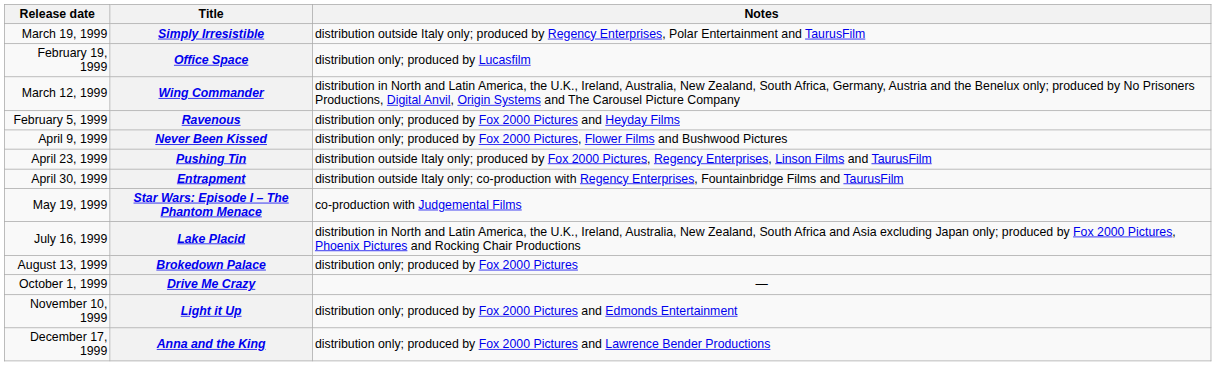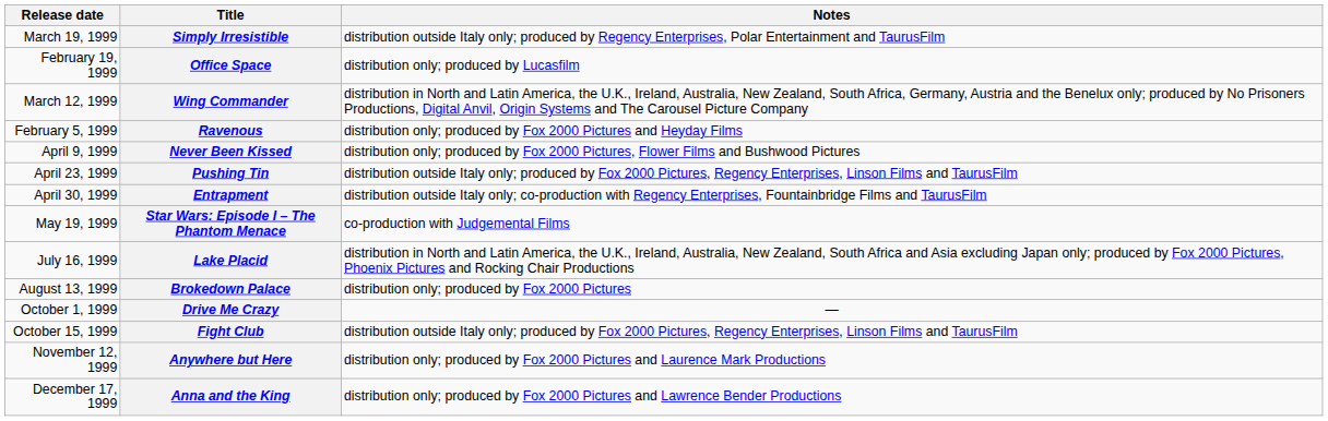 <table class="wikitable plainrowheaders sortable">
 <tr>
 <th scope="col" style="width:130px;">Release date</th>
 <th scope="col">Title</th>
 <th scope="col" class="unsortable">Notes</th>
 </tr>
 <tr>
 <td style="text-align:right;">March 19, 1999</td>
 <th scope="row"><em><a href='#'>Simply Irresistible</a></em></th>
 <td>distribution outside Italy only; produced by <a href='#'>Regency Enterprises</a>, Polar Entertainment and <a href='#'>TaurusFilm</a></td>
 </tr>
 <tr>
 <td style="text-align:right;">February 19, 1999</td>
 <th scope="row"><em><a href='#'>Office Space</a></em></th>
 <td>distribution only; produced by <a href='#'>Lucasfilm</a></td>
 </tr>
 <tr>
 <td style="text-align:right;">March 12, 1999</td>
 <th scope="row"><em><a href='#'>Wing Commander</a></em></th>
 <td>distribution in North and Latin America, the U.K., Ireland, Australia, New Zealand, South Africa, Germany, Austria and the Benelux only; produced by No Prisoners Productions, <a href='#'>Digital Anvil</a>, <a href='#'>Origin Systems</a> and The Carousel Picture Company</td>
 </tr>
 <tr>
 <td style="text-align:right;">February 5, 1999</td>
 <th scope="row"><em><a href='#'>Ravenous</a></em></th>
 <td>distribution only; produced by <a href='#'>Fox 2000 Pictures</a> and <a href='#'>Heyday Films</a></td>
 </tr>
 <tr>
 <td style="text-align:right;">April 9, 1999</td>
 <th scope="row"><em><a href='#'>Never Been Kissed</a></em></th>
 <td>distribution only; produced by <a href='#'>Fox 2000 Pictures</a>, <a href='#'>Flower Films</a> and Bushwood Pictures</td>
 </tr>
 <tr>
 <td style="text-align:right;">April 23, 1999</td>
 <th scope="row"><em><a href='#'>Pushing Tin</a></em></th>
 <td>distribution outside Italy only; produced by <a href='#'>Fox 2000 Pictures</a>, <a href='#'>Regency Enterprises</a>, <a href='#'>Linson Films</a> and <a href='#'>TaurusFilm</a></td>
 </tr>
 <tr>
 <td style="text-align:right;">April 30, 1999</td>
 <th scope="row"><em><a href='#'>Entrapment</a></em></th>
 <td>distribution outside Italy only; co-production with <a href='#'>Regency Enterprises</a>, Fountainbridge Films and <a href='#'>TaurusFilm</a></td>
 </tr>
 <tr>
 <td style="text-align:right;">May 19, 1999</td>
 <th scope="row"><em><a href='#'>Star Wars: Episode I – The Phantom Menace</a></em></th>
 <td>co-production with <a href='#'>Judgemental Films</a></td>
 </tr>
 <tr>
 <td style="text-align:right;">July 16, 1999</td>
 <th scope="row"><em><a href='#'>Lake Placid</a></em></th>
 <td>distribution in North and Latin America, the U.K., Ireland, Australia, New Zealand, South Africa and Asia excluding Japan only; produced by <a href='#'>Fox 2000 Pictures</a>, <a href='#'>Phoenix Pictures</a> and Rocking Chair Productions</td>
 </tr>
 <tr>
 <td style="text-align:right;">August 13, 1999</td>
 <th scope="row"><em><a href='#'>Brokedown Palace</a></em></th>
 <td>distribution only; produced by <a href='#'>Fox 2000 Pictures</a></td>
 </tr>
 <tr>
 <td style="text-align:right;">October 1, 1999</td>
 <th scope="row"><em><a href='#'>Drive Me Crazy</a></em></th>
 <td align="center">—</td>
 </tr>
 <tr>
-<td style="text-align:right;">November 10, 1999</td>
-<th scope="row"><em><a href='#'>Light it Up</a></em></th>
-<td>distribution only; produced by <a href='#'>Fox 2000 Pictures</a> and <a href='#'>Edmonds Entertainment</a></td>
+<td style="text-align:right;">October 15, 1999</td>
+<th scope="row"><em><a href='#'>Fight Club</a></em></th>
+<td>distribution outside Italy only; produced by <a href='#'>Fox 2000 Pictures</a>, <a href='#'>Regency Enterprises</a>, <a href='#'>Linson Films</a> and <a href='#'>TaurusFilm</a></td>
+</tr>
+<tr>
+<td style="text-align:right;">November 12, 1999</td>
+<th scope="row"><em><a href='#'>Anywhere but Here</a></em></th>
+<td>distribution only; produced by <a href='#'>Fox 2000 Pictures</a> and <a href='#'>Laurence Mark Productions</a></td>
 </tr>
 <tr>
 <td style="text-align:right;">December 17, 1999</td>
 <th scope="row"><em><a href='#'>Anna and the King</a></em></th>
 <td>distribution only; produced by <a href='#'>Fox 2000 Pictures</a> and <a href='#'>Lawrence Bender Productions</a></td>
 </tr>
 </table>
